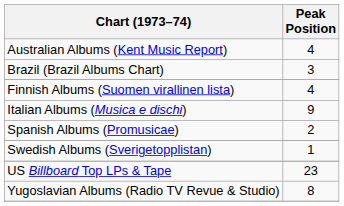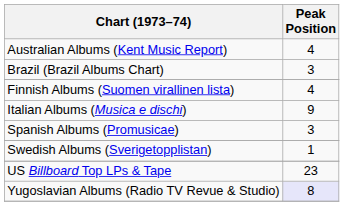 <table class="wikitable sortable">
 <tr>
 <th>Chart (1973–74)</th>
 <th>Peak<br>Position</th>
 </tr>
 <tr>
 <td align="left">Australian Albums (<a href='#'>Kent Music Report</a>)</td>
 <td align="center">4</td>
 </tr>
 <tr>
 <td align="left">Brazil (Brazil Albums Chart)</td>
 <td align="center">3</td>
 </tr>
 <tr>
 </tr>
 <tr>
 <td>Finnish Albums (<a href='#'>Suomen virallinen lista</a>)</td>
 <td align="center">4</td>
 </tr>
 <tr>
 <td>Italian Albums (<em><a href='#'>Musica e dischi</a></em>)</td>
 <td align="center">9</td>
 </tr>
 <tr>
 <td align="left">Spanish Albums (<a href='#'>Promusicae</a>)</td>
-<td align="center">2</td>
+<td align="center">3</td>
 </tr>
 <tr>
 </tr>
 <tr>
 <td align="left">Swedish Albums (<a href='#'>Sverigetopplistan</a>)</td>
 <td align="center">1</td>
 </tr>
 <tr>
 </tr>
 <tr>
 <td>US <a href='#'><em>Billboard</em> Top LPs & Tape</a></td>
 <td align="center">23</td>
 </tr>
 <tr>
 <td>Yugoslavian Albums (Radio TV Revue & Studio)</td>
-<td align="center">8</td>
+<td align="center" style="background: lavender;">8</td>
 </tr>
 <tr>
 </tr>
 </table>
